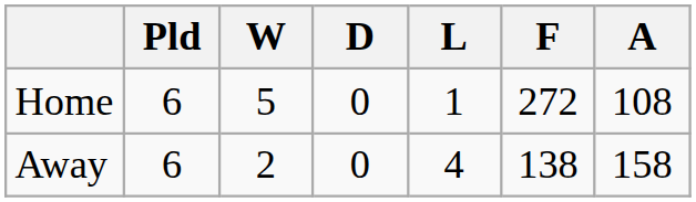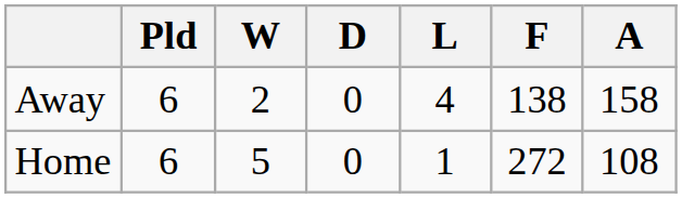 <table class="wikitable" border="1">
 <tr>
 <th width=40></th>
 <th width=30>Pld</th>
 <th width=30>W</th>
 <th width=30>D</th>
 <th width=30>L</th>
 <th width=30>F</th>
 <th width=30>A</th>
 </tr>
 <tr>
+<td>Away</td>
+<td align=center>6</td>
+<td align=center>2</td>
+<td align=center>0</td>
+<td align=center>4</td>
+<td align=center>138</td>
+<td align=center>158</td>
+</tr>
+<tr>
 <td>Home</td>
 <td align=center>6</td>
 <td align=center>5</td>
 <td align=center>0</td>
 <td align=center>1</td>
 <td align=center>272</td>
 <td align=center>108</td>
 </tr>
-<tr>
-<td>Away</td>
-<td align=center>6</td>
-<td align=center>2</td>
-<td align=center>0</td>
-<td align=center>4</td>
-<td align=center>138</td>
-<td align=center>158</td>
-</tr>
 </table>
